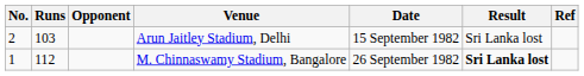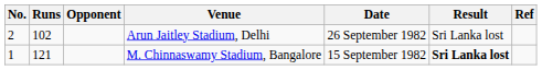 <table class="wikitable">
 <tr>
 <th>No.</th>
 <th>Runs</th>
 <th>Opponent</th>
 <th>Venue</th>
 <th>Date</th>
 <th>Result</th>
 <th>Ref</th>
 </tr>
 <tr>
 <td>2</td>
-<td>103</td>
+<td>102</td>
 <td></td>
 <td><a href='#'>Arun Jaitley Stadium</a>, Delhi</td>
-<td>15 September 1982</td>
+<td>26 September 1982</td>
 <td>Sri Lanka lost</td>
 <td></td>
 </tr>
 <tr>
 <td>1</td>
-<td>112</td>
+<td>121</td>
 <td></td>
 <td><a href='#'>M. Chinnaswamy Stadium</a>, Bangalore</td>
-<td>26 September 1982</td>
+<td>15 September 1982</td>
 <td><strong>Sri Lanka lost</strong></td>
 <td></td>
 </tr>
 </table>
